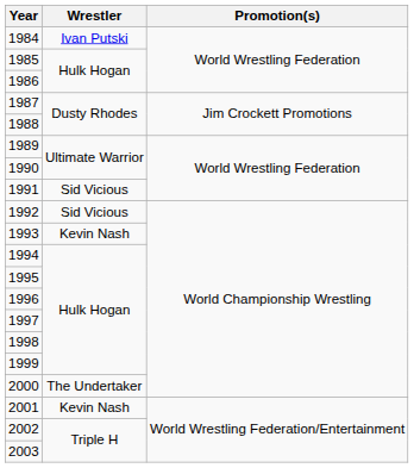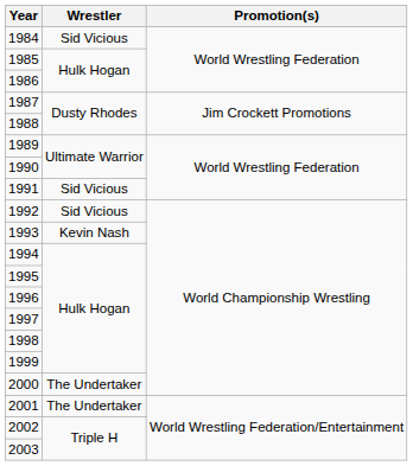 <table class="wikitable sortable" style="text-align: center">
 <tr>
 <th>Year</th>
 <th>Wrestler</th>
 <th>Promotion(s)</th>
 </tr>
 <tr>
 <td>1984</td>
-<td><a href='#'>Ivan Putski</a></td>
+<td>Sid Vicious</td>
 <td rowspan=3>World Wrestling Federation</td>
 </tr>
 <tr>
 <td>1985</td>
 <td rowspan=2>Hulk Hogan</td>
 </tr>
 <tr>
 <td>1986</td>
 </tr>
 <tr>
 <td>1987</td>
 <td rowspan=2>Dusty Rhodes</td>
 <td rowspan=2>Jim Crockett Promotions</td>
 </tr>
 <tr>
 <td>1988</td>
 </tr>
 <tr>
 <td>1989</td>
 <td rowspan=2>Ultimate Warrior</td>
 <td rowspan=3>World Wrestling Federation</td>
 </tr>
 <tr>
 <td>1990</td>
 </tr>
 <tr>
 <td>1991</td>
 <td>Sid Vicious</td>
 </tr>
 <tr>
 <td>1992</td>
 <td>Sid Vicious</td>
 <td rowspan=9>World Championship Wrestling</td>
 </tr>
 <tr>
 <td>1993</td>
 <td>Kevin Nash</td>
 </tr>
 <tr>
 <td>1994</td>
 <td rowspan=6>Hulk Hogan</td>
 </tr>
 <tr>
 <td>1995</td>
 </tr>
 <tr>
 <td>1996</td>
 </tr>
 <tr>
 <td>1997</td>
 </tr>
 <tr>
 <td>1998</td>
 </tr>
 <tr>
 <td>1999</td>
 </tr>
 <tr>
 <td>2000</td>
 <td>The Undertaker</td>
 </tr>
 <tr>
 <td>2001</td>
-<td>Kevin Nash</td>
+<td>The Undertaker</td>
 <td rowspan=3>World Wrestling Federation/Entertainment</td>
 </tr>
 <tr>
 <td>2002</td>
 <td rowspan=2>Triple H</td>
 </tr>
 <tr>
 <td>2003</td>
 </tr>
 </table>
